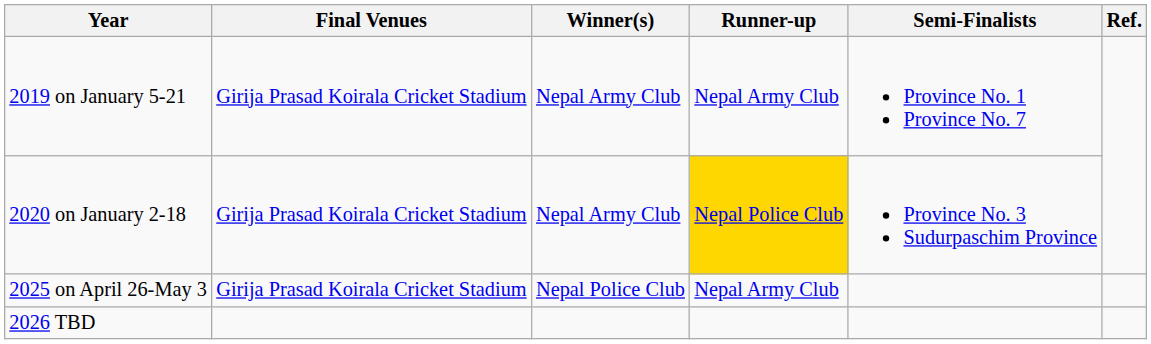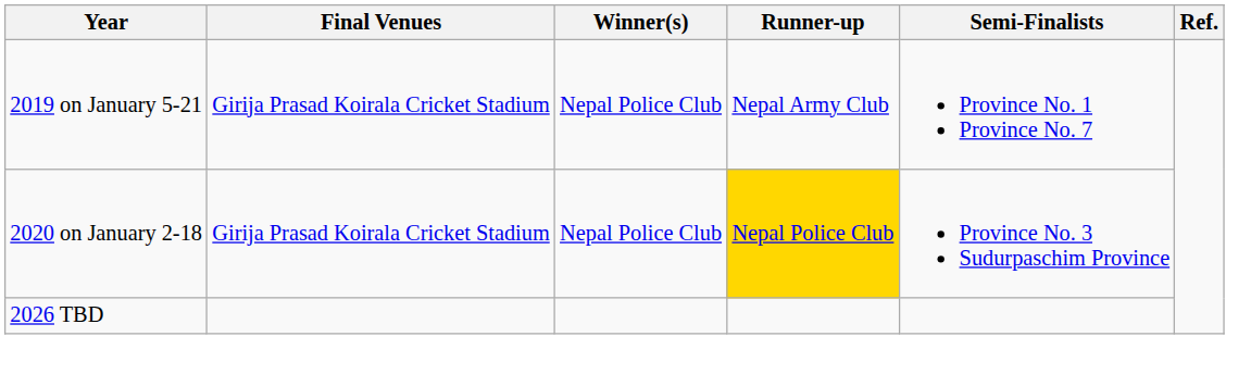 <table class="wikitable">
 <tr>
 <th>Year</th>
 <th>Final Venues</th>
 <th>Winner(s)</th>
 <th>Runner-up</th>
 <th>Semi-Finalists</th>
 <th>Ref.</th>
 </tr>
 <tr>
 <td><a href='#'>2019</a> on January 5-21</td>
 <td><a href='#'>Girija Prasad Koirala Cricket Stadium</a></td>
-<td><a href='#'>Nepal Army Club</a></td>
+<td><a href='#'>Nepal Police Club</a></td>
 <td><a href='#'>Nepal Army Club</a></td>
 <td><br><ul><li><a href='#'>Province No. 1</a></li><li><a href='#'>Province No. 7</a></li></ul></td>
 </tr>
 <tr>
 <td><a href='#'>2020</a> on January 2-18</td>
 <td><a href='#'>Girija Prasad Koirala Cricket Stadium</a></td>
-<td><a href='#'>Nepal Army Club</a></td>
+<td><a href='#'>Nepal Police Club</a></td>
 <td style="background: gold;"><a href='#'>Nepal Police Club</a></td>
 <td><br><ul><li><a href='#'>Province No. 3</a></li><li><a href='#'>Sudurpaschim Province</a></li></ul></td>
-</tr>
-<tr>
-<td><a href='#'>2025</a>  on April 26-May 3</td>
-<td><a href='#'>Girija Prasad Koirala Cricket Stadium</a></td>
-<td><a href='#'>Nepal Police Club</a></td>
-<td><a href='#'>Nepal Army Club</a></td>
-<td></td>
-<td></td>
 </tr>
 <tr>
 <td><a href='#'>2026</a> TBD</td>
 <td></td>
 <td></td>
 <td></td>
 <td></td>
 </tr>
 </table>
